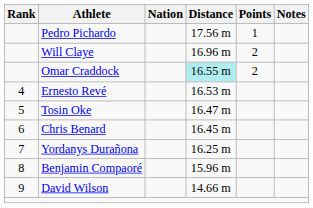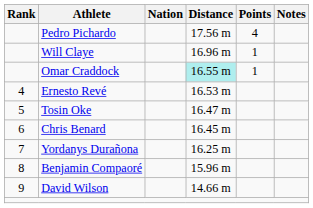 <table class="wikitable mw-datatable sortable" style="text-align:center;">
 <tr>
 <th>Rank</th>
 <th>Athlete</th>
 <th>Nation</th>
 <th>Distance</th>
 <th>Points</th>
 <th>Notes</th>
 </tr>
 <tr>
 <td></td>
 <td align=left><a href='#'>Pedro Pichardo</a></td>
 <td align=left></td>
 <td>17.56 m </td>
-<td>1</td>
+<td>4</td>
 <td></td>
 </tr>
 <tr>
 <td></td>
 <td align=left><a href='#'>Will Claye</a></td>
 <td align=left></td>
 <td>16.96 m </td>
-<td>2</td>
+<td>1</td>
 <td></td>
 </tr>
 <tr>
 <td></td>
 <td align=left><a href='#'>Omar Craddock</a></td>
 <td align=left></td>
 <td style="background: paleturquoise;">16.55 m </td>
-<td>2</td>
+<td>1</td>
 <td></td>
 </tr>
 <tr>
 <td>4</td>
 <td align=left><a href='#'>Ernesto Revé</a></td>
 <td align=left></td>
 <td>16.53 m </td>
 <td></td>
 <td></td>
 </tr>
 <tr>
 <td>5</td>
 <td align=left><a href='#'>Tosin Oke</a></td>
 <td align=left></td>
 <td>16.47 m </td>
 <td></td>
 <td></td>
 </tr>
 <tr>
 <td>6</td>
 <td align=left><a href='#'>Chris Benard</a></td>
 <td align=left></td>
 <td>16.45 m </td>
 <td></td>
 <td></td>
 </tr>
 <tr>
 <td>7</td>
 <td align=left><a href='#'>Yordanys Durañona</a></td>
 <td align=left></td>
 <td>16.25 m </td>
 <td></td>
 <td></td>
 </tr>
 <tr>
 <td>8</td>
 <td align=left><a href='#'>Benjamin Compaoré</a></td>
 <td align=left></td>
 <td>15.96 m </td>
 <td></td>
 <td></td>
 </tr>
 <tr>
 <td>9</td>
 <td align=left><a href='#'>David Wilson</a></td>
 <td align=left></td>
 <td>14.66 m </td>
 <td></td>
 <td></td>
 </tr>
 <tr class="sortbottom">
 <td colspan=6></td>
 </tr>
 </table>
